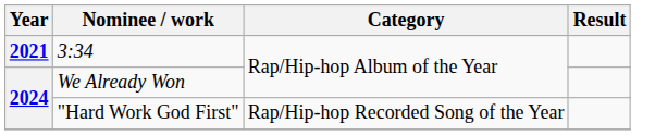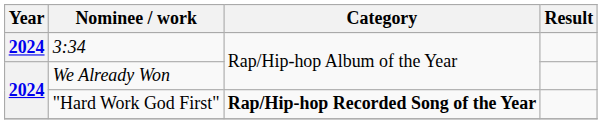 <table class="wikitable plainrowheaders">
 <tr>
 <th>Year</th>
 <th>Nominee / work</th>
 <th>Category</th>
 <th>Result</th>
 </tr>
 <tr>
-<th><a href='#'>2021</a></th>
+<th><a href='#'>2024</a></th>
 <td><em>3:34</em></td>
 <td rowspan="2">Rap/Hip-hop Album of the Year</td>
 <td></td>
 </tr>
 <tr>
 <th rowspan="2"><a href='#'>2024</a></th>
 <td><em>We Already Won</em></td>
 <td></td>
 </tr>
 <tr>
 <td>"Hard Work God First"</td>
-<td>Rap/Hip-hop Recorded Song of the Year</td>
+<td><strong>Rap/Hip-hop Recorded Song of the Year</strong></td>
 <td></td>
 </tr>
 <tr>
 </tr>
 </table>
